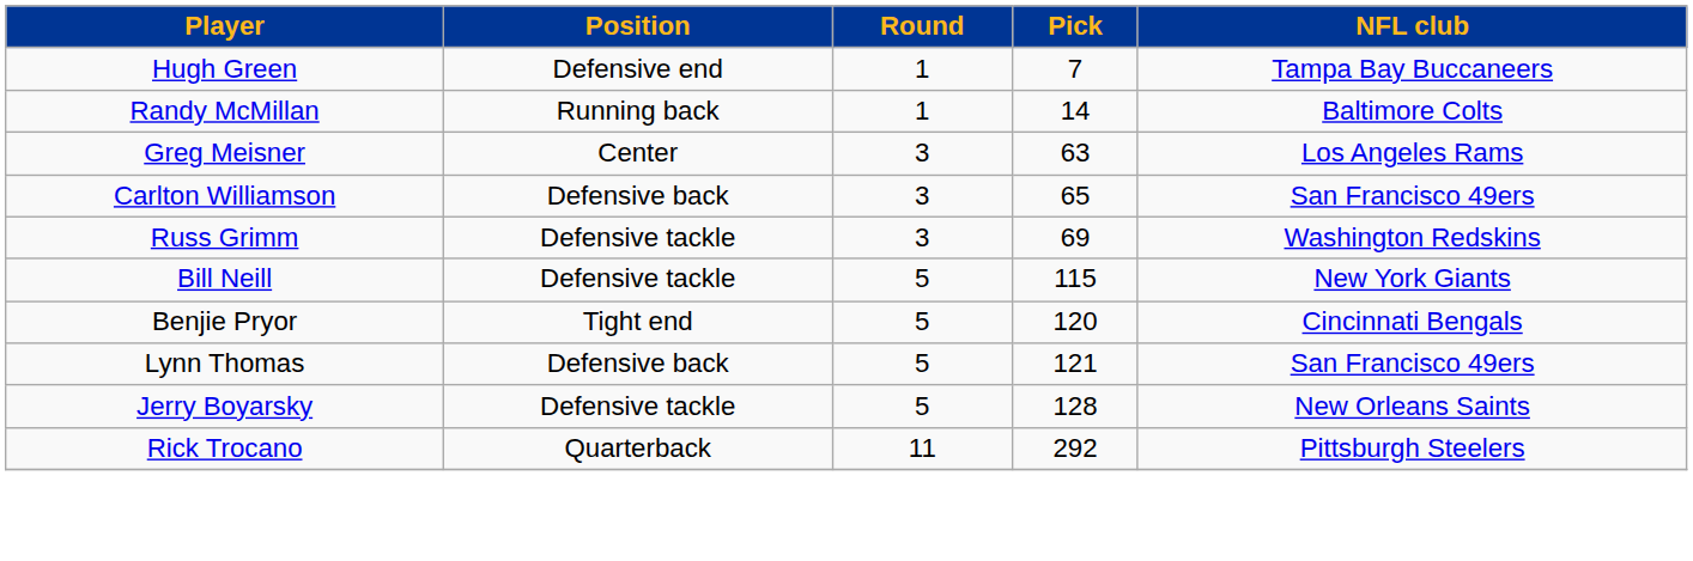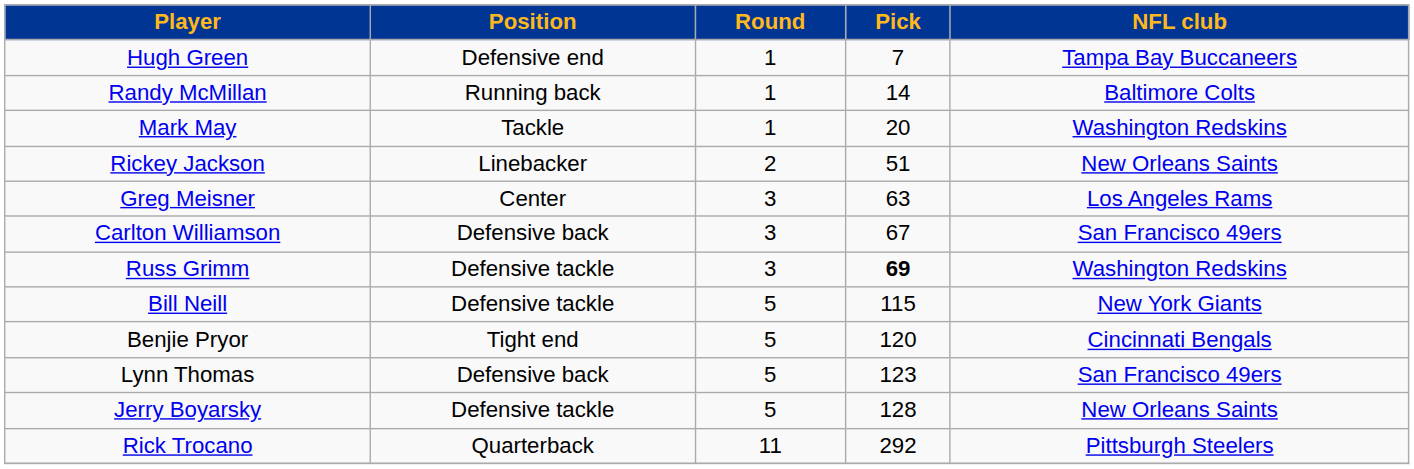 <table class="wikitable" width="80%">
 <tr align="center"  style="background:#003594;color:#FFB81C;">
 <td><strong>Player</strong></td>
 <td><strong>Position</strong></td>
 <td><strong>Round</strong></td>
 <td><strong>Pick</strong></td>
 <td><strong>NFL club</strong></td>
 </tr>
 <tr align="center" bgcolor="">
 <td><a href='#'>Hugh Green</a></td>
 <td>Defensive end</td>
 <td>1</td>
 <td>7</td>
 <td><a href='#'>Tampa Bay Buccaneers</a></td>
 </tr>
 <tr align="center" bgcolor="">
 <td><a href='#'>Randy McMillan</a></td>
 <td>Running back</td>
 <td>1</td>
 <td>14</td>
 <td><a href='#'>Baltimore Colts</a></td>
 </tr>
 <tr align="center" bgcolor="">
+<td><a href='#'>Mark May</a></td>
+<td>Tackle</td>
+<td>1</td>
+<td>20</td>
+<td><a href='#'>Washington Redskins</a></td>
+</tr>
+<tr align="center" bgcolor="">
+<td><a href='#'>Rickey Jackson</a></td>
+<td>Linebacker</td>
+<td>2</td>
+<td>51</td>
+<td><a href='#'>New Orleans Saints</a></td>
+</tr>
+<tr align="center" bgcolor="">
 <td><a href='#'>Greg Meisner</a></td>
 <td>Center</td>
 <td>3</td>
 <td>63</td>
 <td><a href='#'>Los Angeles Rams</a></td>
 </tr>
 <tr align="center" bgcolor="">
 <td><a href='#'>Carlton Williamson</a></td>
 <td>Defensive back</td>
 <td>3</td>
-<td>65</td>
+<td>67</td>
 <td><a href='#'>San Francisco 49ers</a></td>
 </tr>
 <tr align="center" bgcolor="">
 <td><a href='#'>Russ Grimm</a></td>
 <td>Defensive tackle</td>
 <td>3</td>
-<td>69</td>
+<td><strong>69</strong></td>
 <td><a href='#'>Washington Redskins</a></td>
 </tr>
 <tr align="center" bgcolor="">
 <td><a href='#'>Bill Neill</a></td>
 <td>Defensive tackle</td>
 <td>5</td>
 <td>115</td>
 <td><a href='#'>New York Giants</a></td>
 </tr>
 <tr align="center" bgcolor="">
 <td>Benjie Pryor</td>
 <td>Tight end</td>
 <td>5</td>
 <td>120</td>
 <td><a href='#'>Cincinnati Bengals</a></td>
 </tr>
 <tr align="center" bgcolor="">
 <td>Lynn Thomas</td>
 <td>Defensive back</td>
 <td>5</td>
-<td>121</td>
+<td>123</td>
 <td><a href='#'>San Francisco 49ers</a></td>
 </tr>
 <tr align="center" bgcolor="">
 <td><a href='#'>Jerry Boyarsky</a></td>
 <td>Defensive tackle</td>
 <td>5</td>
 <td>128</td>
 <td><a href='#'>New Orleans Saints</a></td>
 </tr>
 <tr align="center" bgcolor="">
 <td><a href='#'>Rick Trocano</a></td>
 <td>Quarterback</td>
 <td>11</td>
 <td>292</td>
 <td><a href='#'>Pittsburgh Steelers</a></td>
 </tr>
 <tr align="center" bgcolor="">
 </tr>
 </table>
